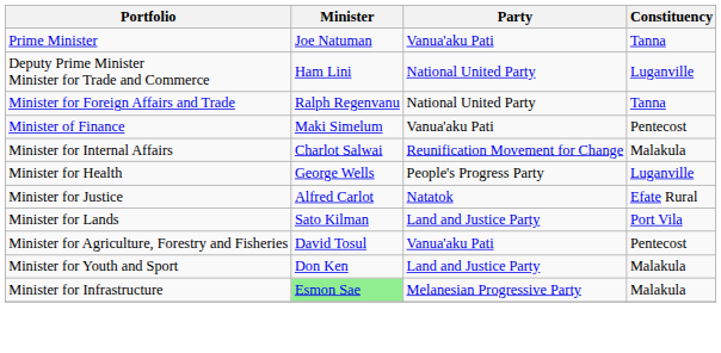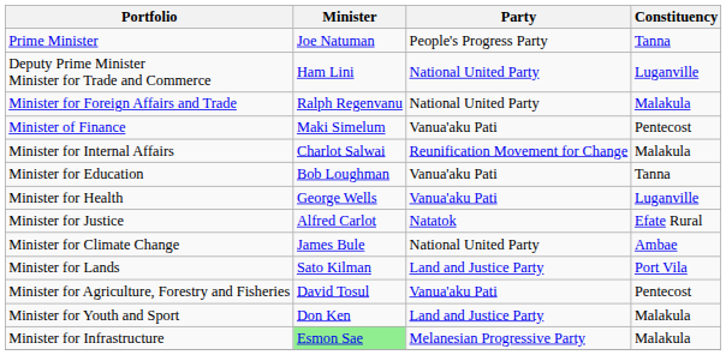 <table class="wikitable">
 <tr>
 <th>Portfolio</th>
 <th>Minister</th>
 <th>Party</th>
 <th>Constituency</th>
 </tr>
 <tr>
 <td><a href='#'>Prime Minister</a></td>
 <td><a href='#'>Joe Natuman</a></td>
-<td><a href='#'>Vanua'aku Pati</a></td>
+<td>People's Progress Party</td>
 <td><a href='#'>Tanna</a></td>
 </tr>
 <tr>
 <td>Deputy Prime Minister<br>Minister for Trade and Commerce</td>
 <td><a href='#'>Ham Lini</a></td>
 <td><a href='#'>National United Party</a></td>
 <td><a href='#'>Luganville</a></td>
 </tr>
 <tr>
 <td><a href='#'>Minister for Foreign Affairs and Trade</a></td>
 <td><a href='#'>Ralph Regenvanu</a></td>
 <td>National United Party</td>
-<td><a href='#'>Tanna</a></td>
+<td><a href='#'>Malakula</a></td>
 </tr>
 <tr>
 <td><a href='#'>Minister of Finance</a></td>
 <td><a href='#'>Maki Simelum</a></td>
 <td>Vanua'aku Pati</td>
 <td>Pentecost</td>
 </tr>
 <tr>
 <td>Minister for Internal Affairs</td>
 <td><a href='#'>Charlot Salwai</a></td>
 <td><a href='#'>Reunification Movement for Change</a></td>
 <td>Malakula</td>
 </tr>
 <tr>
+<td>Minister for Education</td>
+<td><a href='#'>Bob Loughman</a></td>
+<td>Vanua'aku Pati</td>
+<td>Tanna</td>
+</tr>
+<tr>
 <td>Minister for Health</td>
 <td><a href='#'>George Wells</a></td>
-<td>People's Progress Party</td>
+<td><a href='#'>Vanua'aku Pati</a></td>
 <td><a href='#'>Luganville</a></td>
 </tr>
 <tr>
 <td>Minister for Justice</td>
 <td><a href='#'>Alfred Carlot</a></td>
 <td><a href='#'>Natatok</a></td>
 <td><a href='#'>Efate</a> Rural</td>
+</tr>
+<tr>
+<td>Minister for Climate Change</td>
+<td><a href='#'>James Bule</a></td>
+<td>National United Party</td>
+<td><a href='#'>Ambae</a></td>
 </tr>
 <tr>
 <td>Minister for Lands</td>
 <td><a href='#'>Sato Kilman</a></td>
 <td><a href='#'>Land and Justice Party</a></td>
 <td><a href='#'>Port Vila</a></td>
 </tr>
 <tr>
 <td>Minister for Agriculture, Forestry and Fisheries</td>
 <td><a href='#'>David Tosul</a></td>
 <td><a href='#'>Vanua'aku Pati</a></td>
 <td>Pentecost</td>
 </tr>
 <tr>
 <td>Minister for Youth and Sport</td>
 <td><a href='#'>Don Ken</a></td>
 <td><a href='#'>Land and Justice Party</a></td>
 <td>Malakula</td>
 </tr>
 <tr>
 <td>Minister for Infrastructure</td>
 <td style="background: lightgreen;"><a href='#'>Esmon Sae</a></td>
 <td><a href='#'>Melanesian Progressive Party</a></td>
 <td>Malakula</td>
 </tr>
 <tr>
 </tr>
 </table>
